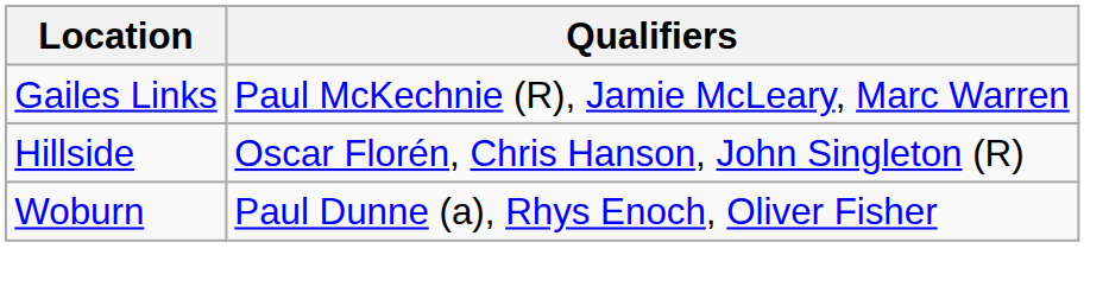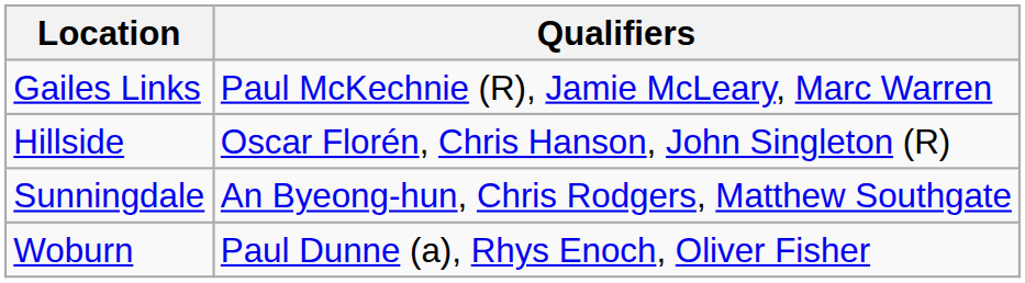 <table class=wikitable style="font-size:95%">
 <tr>
 <th>Location</th>
 <th>Qualifiers</th>
 </tr>
 <tr>
 <td><a href='#'>Gailes Links</a></td>
 <td><a href='#'>Paul McKechnie</a> (R), <a href='#'>Jamie McLeary</a>, <a href='#'>Marc Warren</a></td>
 </tr>
 <tr>
 <td><a href='#'>Hillside</a></td>
 <td><a href='#'>Oscar Florén</a>, <a href='#'>Chris Hanson</a>, <a href='#'>John Singleton</a> (R)</td>
 </tr>
 <tr>
+<td><a href='#'>Sunningdale</a></td>
+<td><a href='#'>An Byeong-hun</a>, <a href='#'>Chris Rodgers</a>, <a href='#'>Matthew Southgate</a></td>
+</tr>
+<tr>
 <td><a href='#'>Woburn</a></td>
 <td><a href='#'>Paul Dunne</a> (a), <a href='#'>Rhys Enoch</a>, <a href='#'>Oliver Fisher</a></td>
 </tr>
 </table>
